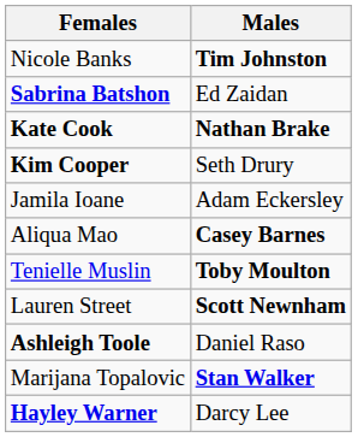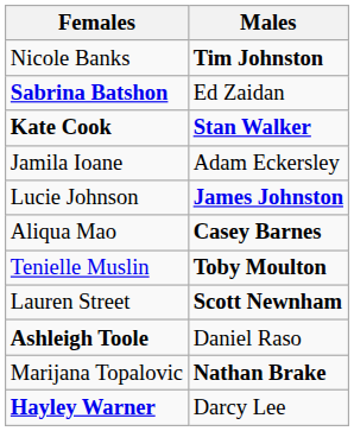 <table class="wikitable">
 <tr>
 <th>Females</th>
 <th>Males</th>
 </tr>
 <tr>
 <td>Nicole Banks</td>
 <td><strong>Tim Johnston</strong></td>
 </tr>
 <tr>
 <td><strong><a href='#'>Sabrina Batshon</a></strong></td>
 <td>Ed Zaidan</td>
 </tr>
 <tr>
 <td><strong>Kate Cook</strong></td>
-<td><strong>Nathan Brake</strong></td>
-</tr>
-<tr>
-<td><strong>Kim Cooper</strong></td>
-<td>Seth Drury</td>
+<td><strong><a href='#'>Stan Walker</a></strong></td>
 </tr>
 <tr>
 <td>Jamila Ioane</td>
 <td>Adam Eckersley</td>
+</tr>
+<tr>
+<td>Lucie Johnson</td>
+<td><strong><a href='#'>James Johnston</a></strong></td>
 </tr>
 <tr>
 <td>Aliqua Mao</td>
 <td><strong>Casey Barnes</strong></td>
 </tr>
 <tr>
 <td><a href='#'>Tenielle Muslin</a></td>
 <td><strong>Toby Moulton</strong></td>
 </tr>
 <tr>
 <td>Lauren Street</td>
 <td><strong>Scott Newnham</strong></td>
 </tr>
 <tr>
 <td><strong>Ashleigh Toole</strong></td>
 <td>Daniel Raso</td>
 </tr>
 <tr>
 <td>Marijana Topalovic</td>
-<td><strong><a href='#'>Stan Walker</a></strong></td>
+<td><strong>Nathan Brake</strong></td>
 </tr>
 <tr>
 <td><strong><a href='#'>Hayley Warner</a></strong></td>
 <td>Darcy Lee</td>
 </tr>
 </table>
